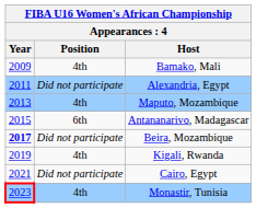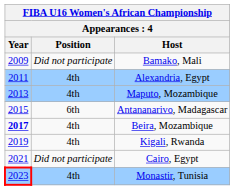 <table class="wikitable" style="text-align: center;font-size:100%;">
 <tr>
 <th colspan=20><a href='#'>FIBA U16 Women's African Championship</a></th>
 </tr>
 <tr>
 <th colspan=20>Appearances : 4</th>
 </tr>
 <tr>
 <th>Year</th>
 <th>Position</th>
 <th>Host</th>
 </tr>
 <tr valign="top" bgcolor=>
 <td> <a href='#'>2009</a></td>
-<td>4th</td>
+<td><em>Did not participate</em></td>
 <td><a href='#'>Bamako</a>, Mali</td>
 </tr>
 <tr valign="top" bgcolor=9acdff>
 <td> <a href='#'>2011</a></td>
-<td><em>Did not participate</em></td>
+<td>4th</td>
 <td><a href='#'>Alexandria</a>, Egypt</td>
 </tr>
 <tr valign="top" bgcolor=9acdff>
 <td> <a href='#'>2013</a></td>
 <td>4th</td>
 <td><a href='#'>Maputo</a>, Mozambique</td>
 </tr>
 <tr valign="top" bgcolor=>
 <td> <a href='#'>2015</a></td>
 <td>6th</td>
 <td><a href='#'>Antananarivo</a>, Madagascar</td>
 </tr>
 <tr valign="top" bgcolor=>
 <td><strong> <a href='#'>2017</a></strong></td>
-<td><em>Did not participate</em></td>
+<td>4th</td>
 <td><a href='#'>Beira</a>, Mozambique</td>
 </tr>
 <tr valign="top" bgcolor=>
 <td> <a href='#'>2019</a></td>
 <td>4th</td>
 <td><a href='#'>Kigali</a>, Rwanda</td>
 </tr>
 <tr valign="top" bgcolor=>
 <td> <a href='#'>2021</a></td>
 <td><em>Did not participate</em></td>
 <td><a href='#'>Cairo</a>, Egypt</td>
 </tr>
 <tr valign="top" bgcolor=9acdff>
 <td style="border: 3px solid red"> <a href='#'>2023</a></td>
 <td>4th</td>
 <td><a href='#'>Monastir</a>, Tunisia</td>
 </tr>
 </table>
